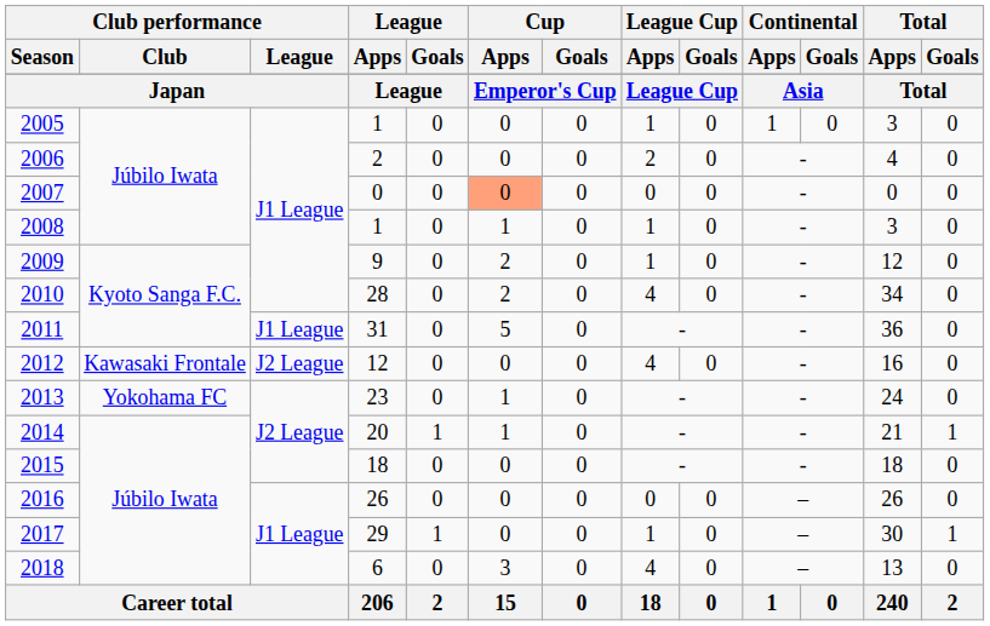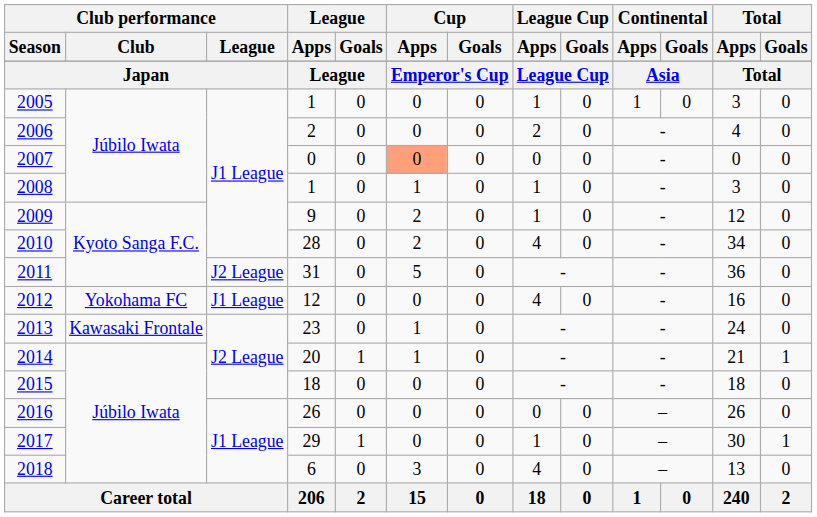 <table class="wikitable" style="text-align:center">
 <tr>
 <th colspan=3>Club performance</th>
 <th colspan=2>League</th>
 <th colspan=2>Cup</th>
 <th colspan=2>League Cup</th>
 <th colspan=2>Continental</th>
 <th colspan=2>Total</th>
 </tr>
 <tr>
 <th>Season</th>
 <th>Club</th>
 <th>League</th>
 <th>Apps</th>
 <th>Goals</th>
 <th>Apps</th>
 <th>Goals</th>
 <th>Apps</th>
 <th>Goals</th>
 <th>Apps</th>
 <th>Goals</th>
 <th>Apps</th>
 <th>Goals</th>
 </tr>
 <tr>
 </tr>
 <tr>
 <th colspan=3>Japan</th>
 <th colspan=2>League</th>
 <th colspan=2><a href='#'>Emperor's Cup</a></th>
 <th colspan=2><a href='#'>League Cup</a></th>
 <th colspan=2><a href='#'>Asia</a></th>
 <th colspan=2>Total</th>
 </tr>
 <tr>
 <td><a href='#'>2005</a></td>
 <td rowspan="4"><a href='#'>Júbilo Iwata</a></td>
 <td rowspan="6"><a href='#'>J1 League</a></td>
 <td>1</td>
 <td>0</td>
 <td>0</td>
 <td>0</td>
 <td>1</td>
 <td>0</td>
 <td>1</td>
 <td>0</td>
 <td>3</td>
 <td>0</td>
 </tr>
 <tr>
 <td><a href='#'>2006</a></td>
 <td>2</td>
 <td>0</td>
 <td>0</td>
 <td>0</td>
 <td>2</td>
 <td>0</td>
 <td colspan="2">-</td>
 <td>4</td>
 <td>0</td>
 </tr>
 <tr>
 <td><a href='#'>2007</a></td>
 <td>0</td>
 <td>0</td>
 <td style="background: lightsalmon;">0</td>
 <td>0</td>
 <td>0</td>
 <td>0</td>
 <td colspan="2">-</td>
 <td>0</td>
 <td>0</td>
 </tr>
 <tr>
 <td><a href='#'>2008</a></td>
 <td>1</td>
 <td>0</td>
 <td>1</td>
 <td>0</td>
 <td>1</td>
 <td>0</td>
 <td colspan="2">-</td>
 <td>3</td>
 <td>0</td>
 </tr>
 <tr>
 <td><a href='#'>2009</a></td>
 <td rowspan="3"><a href='#'>Kyoto Sanga F.C.</a></td>
 <td>9</td>
 <td>0</td>
 <td>2</td>
 <td>0</td>
 <td>1</td>
 <td>0</td>
 <td colspan="2">-</td>
 <td>12</td>
 <td>0</td>
 </tr>
 <tr>
 <td><a href='#'>2010</a></td>
 <td>28</td>
 <td>0</td>
 <td>2</td>
 <td>0</td>
 <td>4</td>
 <td>0</td>
 <td colspan="2">-</td>
 <td>34</td>
 <td>0</td>
 </tr>
 <tr>
 <td><a href='#'>2011</a></td>
-<td><a href='#'>J1 League</a></td>
+<td><a href='#'>J2 League</a></td>
 <td>31</td>
 <td>0</td>
 <td>5</td>
 <td>0</td>
 <td colspan="2">-</td>
 <td colspan="2">-</td>
 <td>36</td>
 <td>0</td>
 </tr>
 <tr>
 <td><a href='#'>2012</a></td>
-<td><a href='#'>Kawasaki Frontale</a></td>
-<td><a href='#'>J2 League</a></td>
+<td><a href='#'>Yokohama FC</a></td>
+<td><a href='#'>J1 League</a></td>
 <td>12</td>
 <td>0</td>
 <td>0</td>
 <td>0</td>
 <td>4</td>
 <td>0</td>
 <td colspan="2">-</td>
 <td>16</td>
 <td>0</td>
 </tr>
 <tr>
 <td><a href='#'>2013</a></td>
-<td><a href='#'>Yokohama FC</a></td>
+<td><a href='#'>Kawasaki Frontale</a></td>
 <td rowspan="3"><a href='#'>J2 League</a></td>
 <td>23</td>
 <td>0</td>
 <td>1</td>
 <td>0</td>
 <td colspan="2">-</td>
 <td colspan="2">-</td>
 <td>24</td>
 <td>0</td>
 </tr>
 <tr>
 <td><a href='#'>2014</a></td>
 <td rowspan="5"><a href='#'>Júbilo Iwata</a></td>
 <td>20</td>
 <td>1</td>
 <td>1</td>
 <td>0</td>
 <td colspan="2">-</td>
 <td colspan="2">-</td>
 <td>21</td>
 <td>1</td>
 </tr>
 <tr>
 <td><a href='#'>2015</a></td>
 <td>18</td>
 <td>0</td>
 <td>0</td>
 <td>0</td>
 <td colspan="2">-</td>
 <td colspan="2">-</td>
 <td>18</td>
 <td>0</td>
 </tr>
 <tr>
 <td><a href='#'>2016</a></td>
 <td rowspan="3"><a href='#'>J1 League</a></td>
 <td>26</td>
 <td>0</td>
 <td>0</td>
 <td>0</td>
 <td>0</td>
 <td>0</td>
 <td colspan="2">–</td>
 <td>26</td>
 <td>0</td>
 </tr>
 <tr>
 <td><a href='#'>2017</a></td>
 <td>29</td>
 <td>1</td>
 <td>0</td>
 <td>0</td>
 <td>1</td>
 <td>0</td>
 <td colspan="2">–</td>
 <td>30</td>
 <td>1</td>
 </tr>
 <tr>
 <td><a href='#'>2018</a></td>
 <td>6</td>
 <td>0</td>
 <td>3</td>
 <td>0</td>
 <td>4</td>
 <td>0</td>
 <td colspan="2">–</td>
 <td>13</td>
 <td>0</td>
 </tr>
 <tr>
 <th colspan=3>Career total</th>
 <th>206</th>
 <th>2</th>
 <th>15</th>
 <th>0</th>
 <th>18</th>
 <th>0</th>
 <th>1</th>
 <th>0</th>
 <th>240</th>
 <th>2</th>
 </tr>
 </table>
